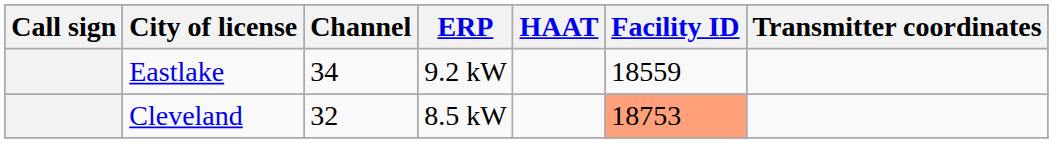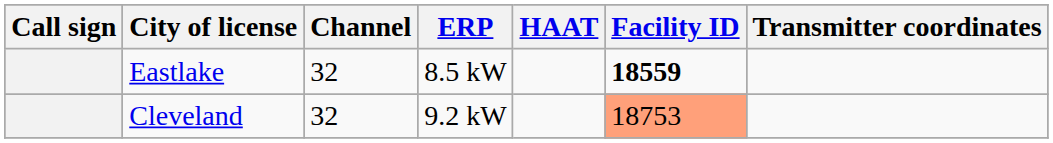 <table class="wikitable">
 <tr>
 <th scope = "col">Call sign</th>
 <th scope = "col">City of license</th>
 <th scope = "col">Channel</th>
 <th scope = "col"><a href='#'>ERP</a></th>
 <th scope = "col"><a href='#'>HAAT</a></th>
 <th scope = "col"><a href='#'>Facility ID</a></th>
 <th scope = "col">Transmitter coordinates</th>
 </tr>
 <tr>
 <th scope = "row"></th>
 <td><a href='#'>Eastlake</a></td>
-<td>34</td>
-<td>9.2 kW</td>
+<td>32</td>
+<td>8.5 kW</td>
 <td></td>
-<td>18559</td>
+<td><strong>18559</strong></td>
 <td></td>
 </tr>
 <tr>
 <th scope = "row"></th>
 <td><a href='#'>Cleveland</a></td>
 <td>32</td>
-<td>8.5 kW</td>
+<td>9.2 kW</td>
 <td></td>
 <td style="background: lightsalmon;">18753</td>
 <td></td>
 </tr>
 </table>
